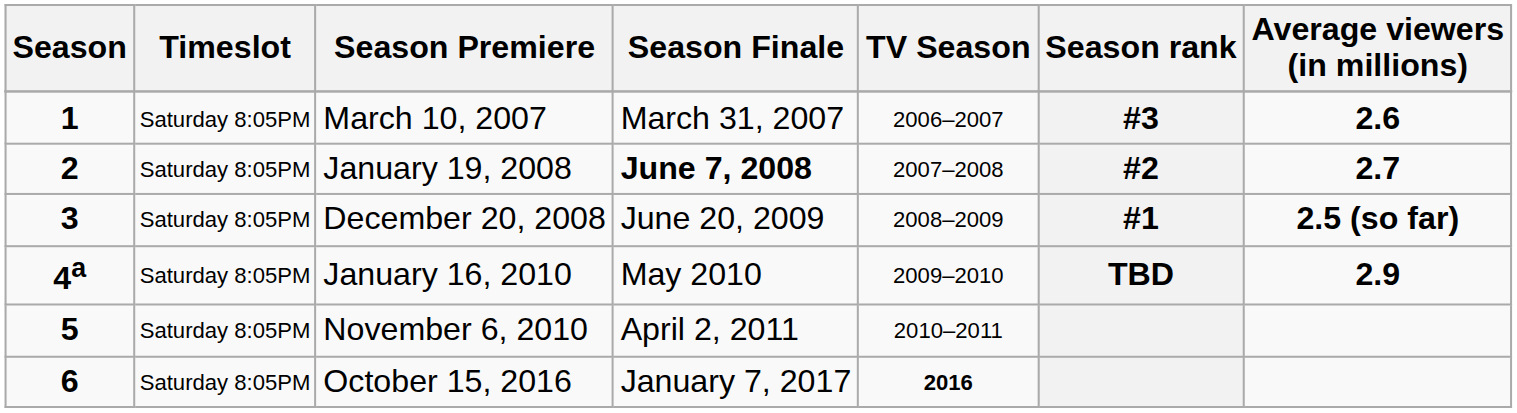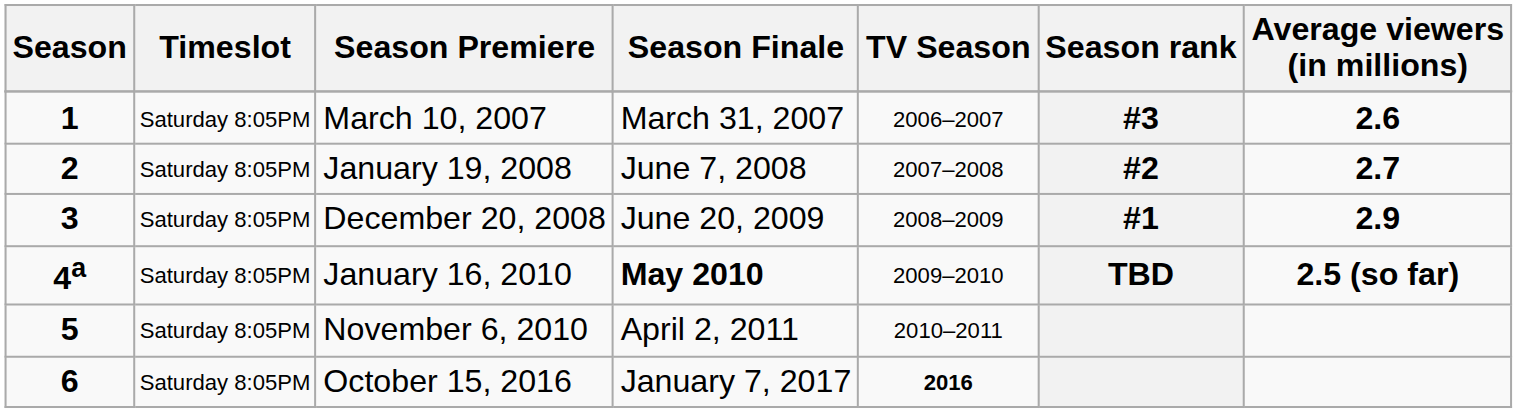 <table class="wikitable" style="margin:1em auto;">
 <tr style="background-color:#E0E0E0">
 <th>Season</th>
 <th>Timeslot</th>
 <th>Season Premiere</th>
 <th>Season Finale</th>
 <th>TV Season</th>
 <th>Season rank</th>
 <th>Average viewers<br>(in millions)</th>
 </tr>
 <tr style="background-color:#E0E0E0">
 </tr>
 <tr style="background-color:#F9F9F9">
 <th style="background:#F9F9F9;text-align:center"><strong>1</strong></th>
 <th style="background:#F9F9F9;font-size:11px;font-weight:normal;text-align:left;line-height:110%">Saturday 8:05PM</th>
 <td>March 10, 2007</td>
 <td>March 31, 2007</td>
 <td style="font-size:11px;text-align:center">2006–2007</td>
 <th style="text-align:center"><strong>#3</strong></th>
 <td style="text-align:center"><strong>2.6</strong></td>
 </tr>
 <tr style="background-color:#F9F9F9">
 <th style="background:#F9F9F9;text-align:center"><strong>2</strong></th>
 <th style="background:#F9F9F9;font-size:11px;font-weight:normal;text-align:left;line-height:110%">Saturday 8:05PM</th>
 <td>January 19, 2008</td>
-<td><strong>June 7, 2008</strong></td>
+<td>June 7, 2008</td>
 <td style="font-size:11px;text-align:center">2007–2008</td>
 <th style="text-align:center"><strong>#2</strong></th>
 <td style="text-align:center"><strong>2.7</strong></td>
 </tr>
 <tr style="background-color:#F9F9F9">
 <th style="background:#F9F9F9;text-align:center"><strong>3</strong></th>
 <th style="background:#F9F9F9;font-size:11px;font-weight:normal;text-align:left;line-height:110%">Saturday 8:05PM</th>
 <td>December 20, 2008</td>
 <td>June 20, 2009</td>
 <td style="font-size:11px;text-align:center">2008–2009</td>
 <th style="text-align:center"><strong>#1</strong></th>
-<td style="text-align:center"><strong>2.5 (so far)</strong></td>
+<td style="text-align:center"><strong>2.9</strong></td>
 </tr>
 <tr style="background-color:#F9F9F9">
 <th style="background:#F9F9F9;text-align:center"><strong>4<sup>a</sup></strong></th>
 <th style="background:#F9F9F9;font-size:11px;font-weight:normal;text-align:left;line-height:110%">Saturday 8:05PM</th>
 <td>January 16, 2010</td>
-<td>May 2010</td>
+<td><strong>May 2010</strong></td>
 <td style="font-size:11px;text-align:center">2009–2010<br></td>
 <th style="text-align:center"><strong>TBD</strong></th>
-<td style="text-align:center"><strong>2.9</strong></td>
+<td style="text-align:center"><strong>2.5 (so far)</strong></td>
 </tr>
 <tr style="background-color:#F9F9F9">
 <th style="background:#F9F9F9;text-align:center"><strong>5</strong></th>
 <th style="background:#F9F9F9;font-size:11px;font-weight:normal;text-align:left;line-height:110%">Saturday 8:05PM</th>
 <td>November 6, 2010</td>
 <td>April 2, 2011</td>
 <td style="font-size:11px;text-align:center">2010–2011</td>
 <th style="text-align:center"></th>
 <td style="text-align:center"></td>
 </tr>
 <tr style="background-color:#F9F9F9">
 <th style="background:#F9F9F9;text-align:center"><strong>6</strong></th>
 <th style="background:#F9F9F9;font-size:11px;font-weight:normal;text-align:left;line-height:110%">Saturday 8:05PM</th>
 <td>October 15, 2016</td>
 <td>January 7, 2017</td>
 <td style="font-size:11px;text-align:center"><strong>2016</strong></td>
 <th style="text-align:center"></th>
 <td style="text-align:center"></td>
 </tr>
 </table>
